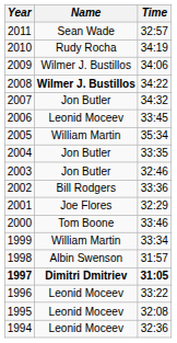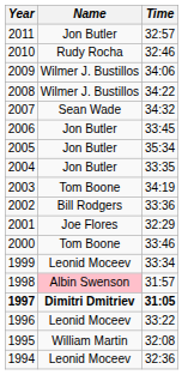 <table class="wikitable" style="text-align:center" border="1">
 <tr>
 <th><em>Year</em></th>
 <th><em>Name</em></th>
 <th><em>Time</em></th>
 </tr>
 <tr>
 <td>2011</td>
-<td>Sean Wade</td>
+<td>Jon Butler</td>
 <td>32:57</td>
 </tr>
 <tr>
 <td>2010</td>
 <td>Rudy Rocha</td>
-<td>34:19</td>
+<td>32:46</td>
 </tr>
 <tr>
 <td>2009</td>
 <td>Wilmer J. Bustillos</td>
 <td>34:06</td>
 </tr>
 <tr>
 <td>2008</td>
-<td><strong>Wilmer J. Bustillos</strong></td>
+<td>Wilmer J. Bustillos</td>
 <td>34:22</td>
 </tr>
 <tr>
 <td>2007</td>
-<td>Jon Butler</td>
+<td>Sean Wade</td>
 <td>34:32</td>
 </tr>
 <tr>
 <td>2006</td>
-<td>Leonid Moceev</td>
+<td>Jon Butler</td>
 <td>33:45</td>
 </tr>
 <tr>
 <td>2005</td>
-<td>William Martin</td>
+<td>Jon Butler</td>
 <td>35:34</td>
 </tr>
 <tr>
 <td>2004</td>
 <td>Jon Butler</td>
 <td>33:35</td>
 </tr>
 <tr>
 <td>2003</td>
-<td>Jon Butler</td>
-<td>32:46</td>
+<td>Tom Boone</td>
+<td>34:19</td>
 </tr>
 <tr>
 <td>2002</td>
 <td>Bill Rodgers</td>
 <td>33:36</td>
 </tr>
 <tr>
 <td>2001</td>
 <td>Joe Flores</td>
 <td>32:29</td>
 </tr>
 <tr>
 <td>2000</td>
 <td>Tom Boone</td>
 <td>33:46</td>
 </tr>
 <tr>
 <td>1999</td>
-<td>William Martin</td>
+<td>Leonid Moceev</td>
 <td>33:34</td>
 </tr>
 <tr>
 <td>1998</td>
-<td>Albin Swenson</td>
+<td style="background: pink;">Albin Swenson</td>
 <td>31:57</td>
 </tr>
 <tr>
 <td><strong>1997</strong></td>
 <td><strong>Dimitri Dmitriev</strong></td>
 <td><strong>31:05</strong></td>
 </tr>
 <tr>
 <td>1996</td>
 <td>Leonid Moceev</td>
 <td>33:22</td>
 </tr>
 <tr>
 <td>1995</td>
-<td>Leonid Moceev</td>
+<td>William Martin</td>
 <td>32:08</td>
 </tr>
 <tr>
 <td>1994</td>
 <td>Leonid Moceev</td>
 <td>32:36</td>
 </tr>
 </table>
